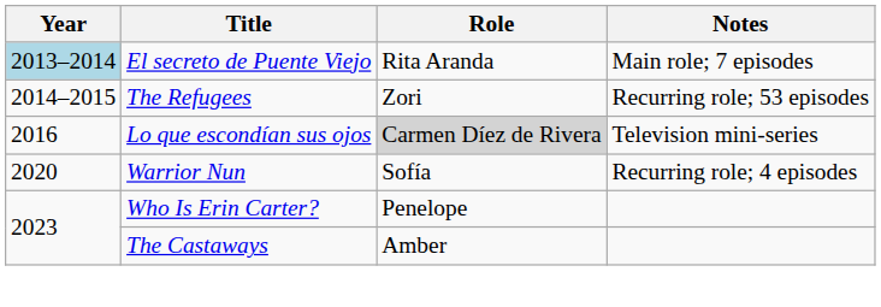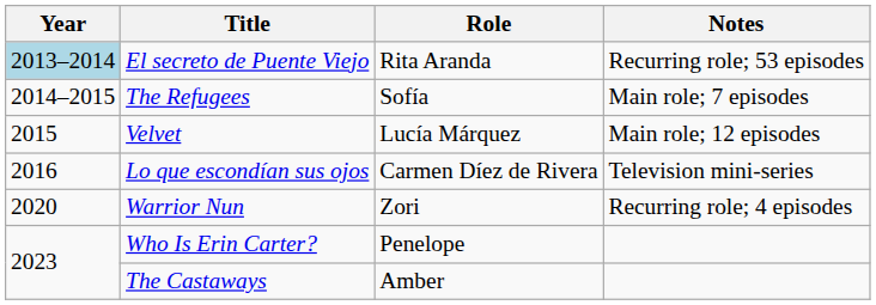 <table class="wikitable sortable">
 <tr>
 <th>Year</th>
 <th>Title</th>
 <th>Role</th>
 <th class="unsortable">Notes</th>
 </tr>
 <tr>
 <td style="background: lightblue;">2013–2014</td>
 <td><em><a href='#'>El secreto de Puente Viejo</a></em></td>
 <td>Rita Aranda</td>
-<td>Main role; 7 episodes</td>
+<td>Recurring role; 53 episodes</td>
 </tr>
 <tr>
 <td>2014–2015</td>
 <td><em><a href='#'>The Refugees</a></em></td>
-<td>Zori</td>
-<td>Recurring role; 53 episodes</td>
+<td>Sofía</td>
+<td>Main role; 7 episodes</td>
+</tr>
+<tr>
+<td>2015</td>
+<td><em><a href='#'>Velvet</a></em></td>
+<td>Lucía Márquez</td>
+<td>Main role; 12 episodes</td>
 </tr>
 <tr>
 <td>2016</td>
 <td><em><a href='#'>Lo que escondían sus ojos</a></em></td>
-<td style="background: lightgrey;">Carmen Díez de Rivera</td>
+<td>Carmen Díez de Rivera</td>
 <td>Television mini-series</td>
 </tr>
 <tr>
 <td>2020</td>
 <td><em><a href='#'>Warrior Nun</a></em></td>
-<td>Sofía</td>
+<td>Zori</td>
 <td>Recurring role; 4 episodes</td>
 </tr>
 <tr>
 <td rowspan="2">2023</td>
 <td><em><a href='#'>Who Is Erin Carter?</a></em></td>
 <td>Penelope</td>
 <td></td>
 </tr>
 <tr>
 <td><em><a href='#'>The Castaways</a></em></td>
 <td>Amber</td>
 <td></td>
 </tr>
 </table>
